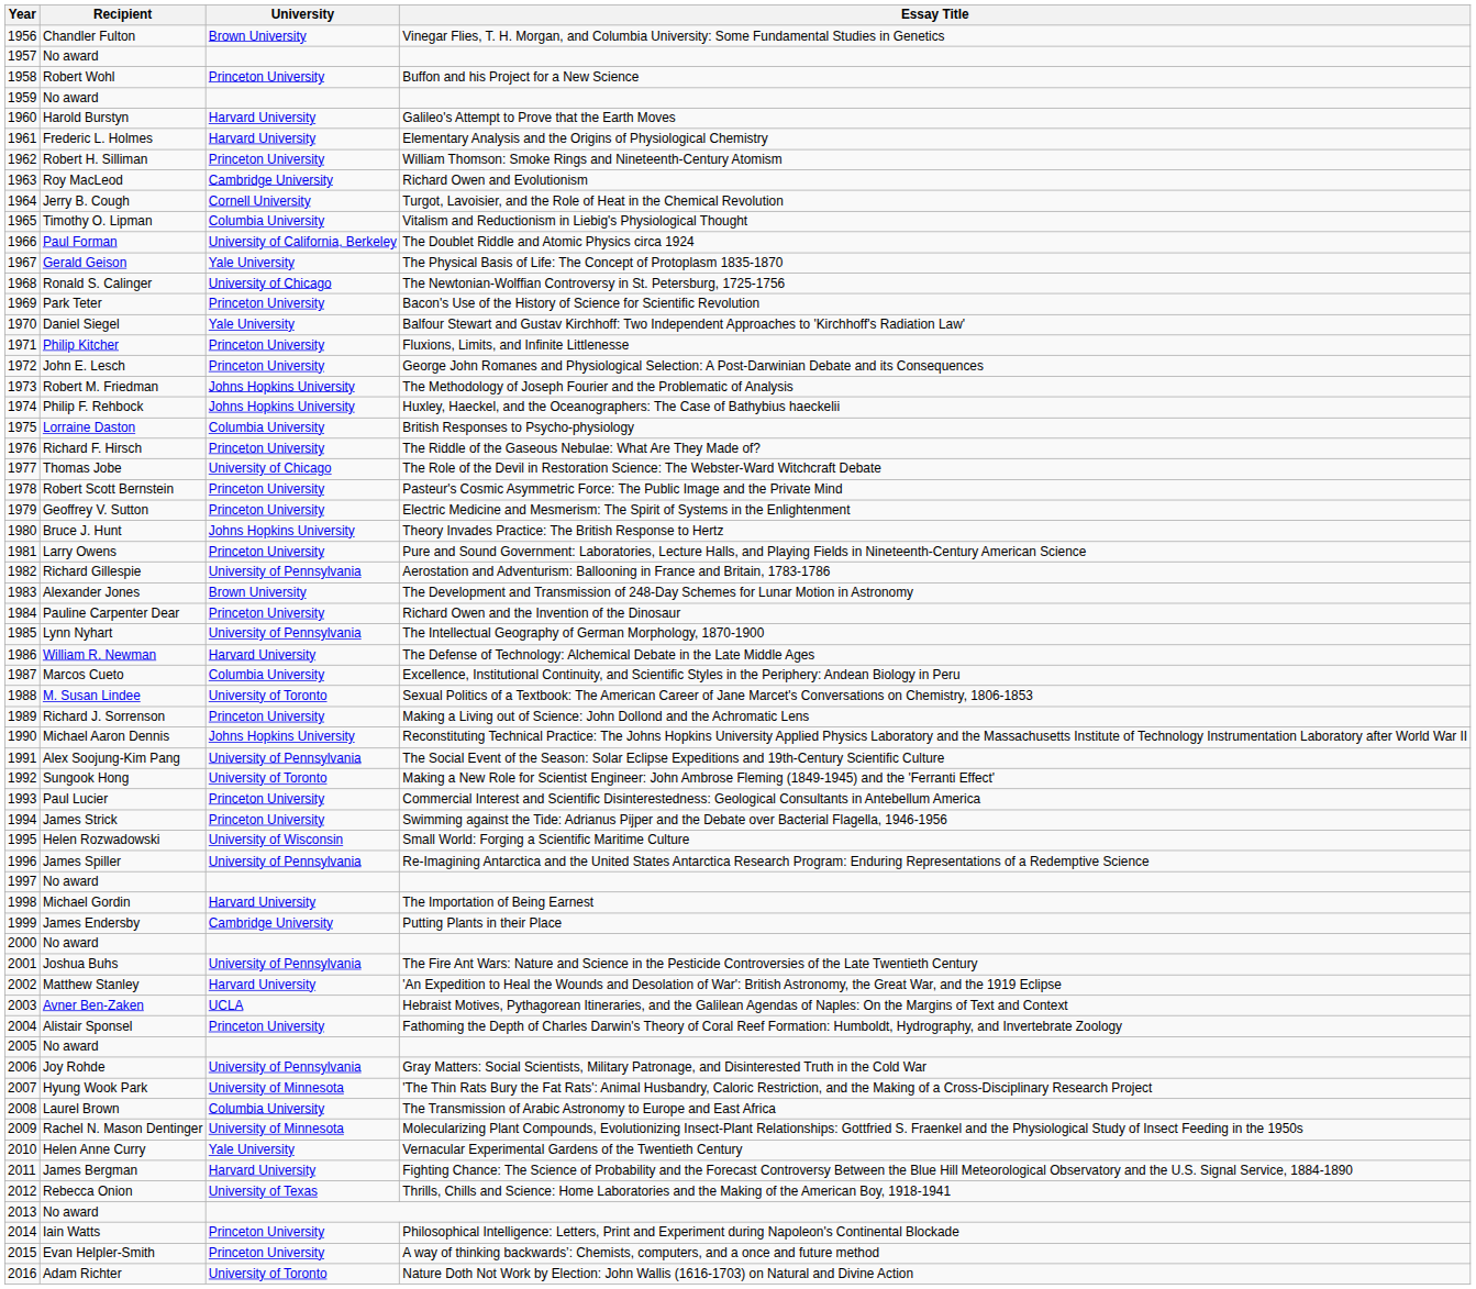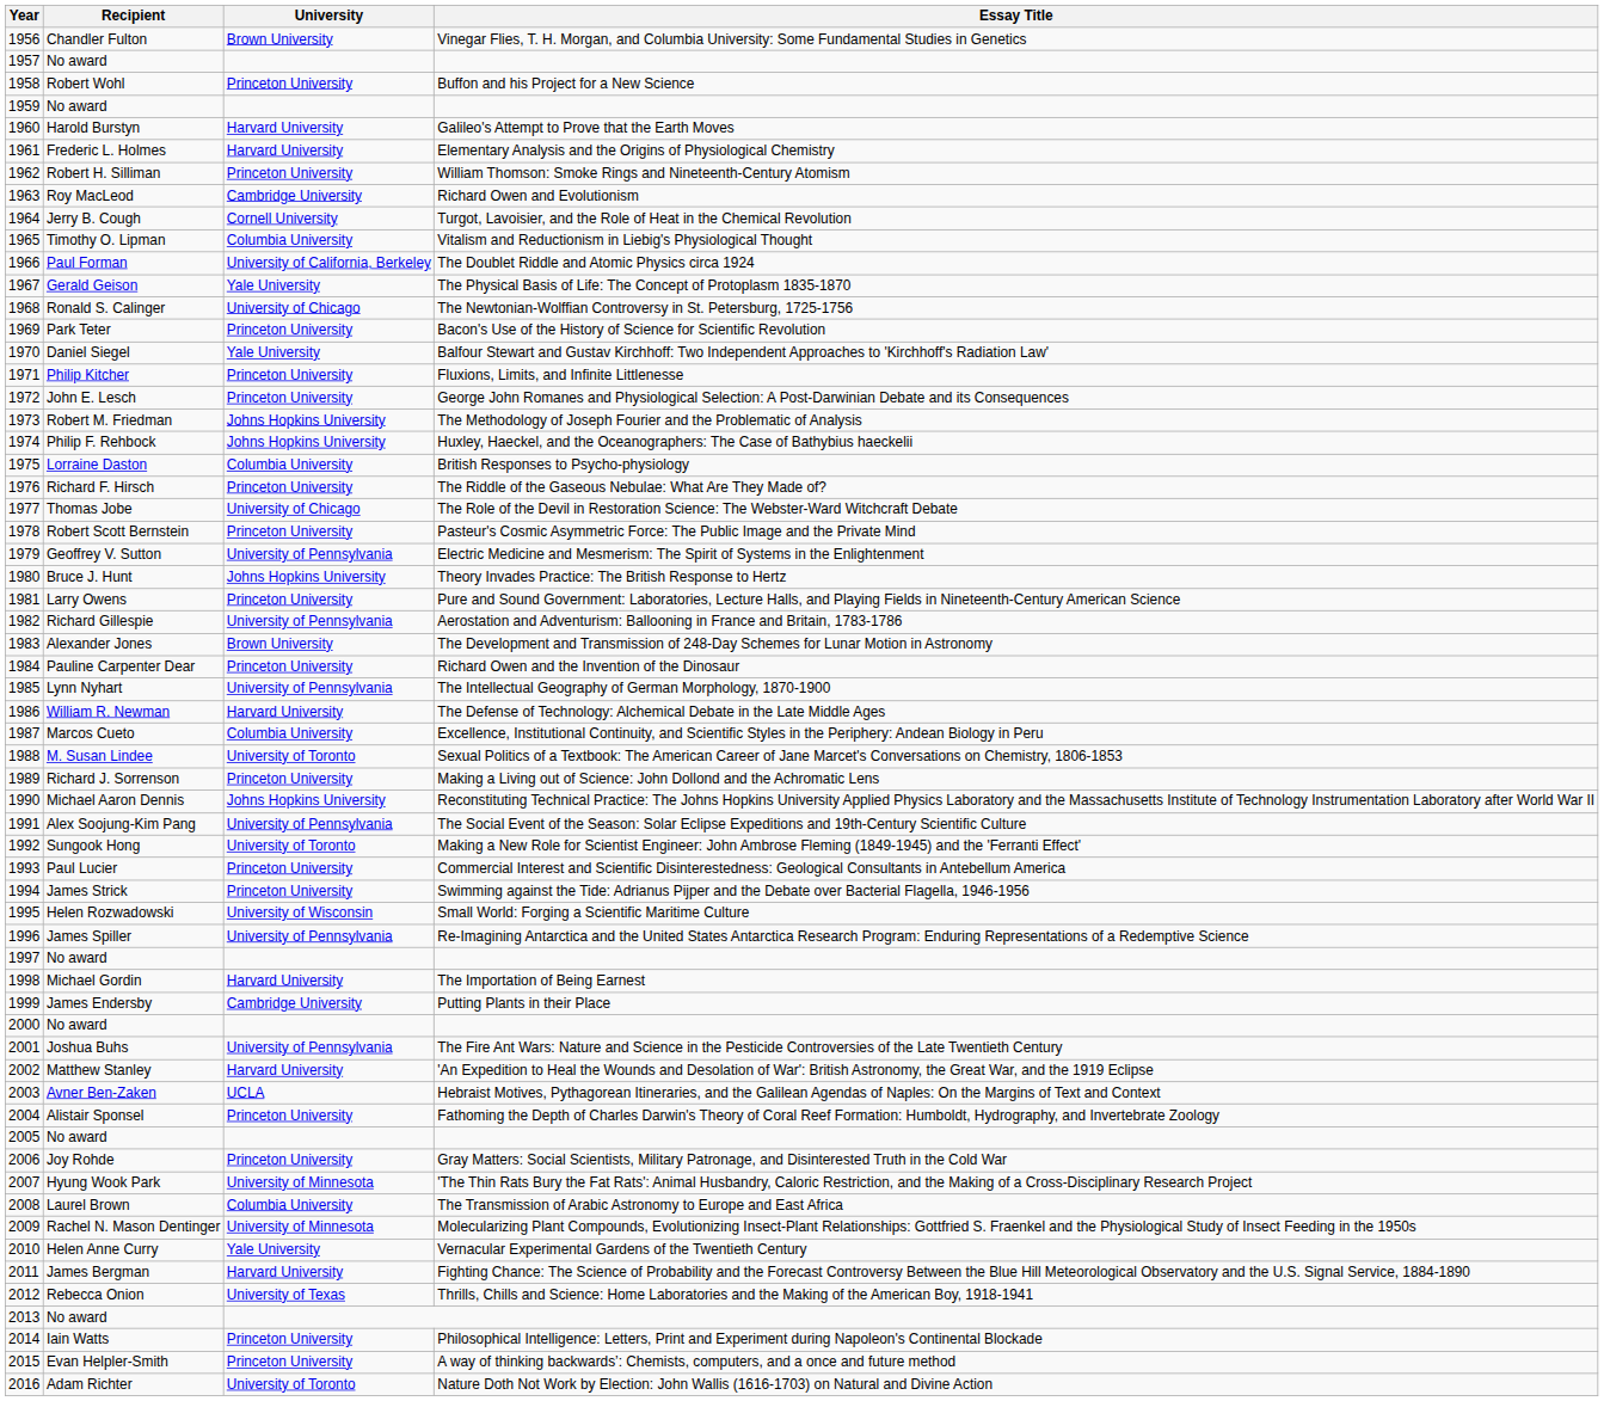 <table class="wikitable">
 <tr>
 <th>Year</th>
 <th>Recipient</th>
 <th>University</th>
 <th>Essay Title</th>
 </tr>
 <tr>
 <td>1956</td>
 <td>Chandler Fulton</td>
 <td><a href='#'>Brown University</a></td>
 <td>Vinegar Flies, T. H. Morgan, and Columbia University: Some Fundamental Studies in Genetics</td>
 </tr>
 <tr>
 <td>1957</td>
 <td>No award</td>
 <td></td>
 </tr>
 <tr>
 <td>1958</td>
 <td>Robert Wohl</td>
 <td><a href='#'>Princeton University</a></td>
 <td>Buffon and his Project for a New Science</td>
 </tr>
 <tr>
 <td>1959</td>
 <td>No award</td>
 <td></td>
 </tr>
 <tr>
 <td>1960</td>
 <td>Harold Burstyn</td>
 <td><a href='#'>Harvard University</a></td>
 <td>Galileo's Attempt to Prove that the Earth Moves</td>
 </tr>
 <tr>
 <td>1961</td>
 <td>Frederic L. Holmes</td>
 <td><a href='#'>Harvard University</a></td>
 <td>Elementary Analysis and the Origins of Physiological Chemistry</td>
 </tr>
 <tr>
 <td>1962</td>
 <td>Robert H. Silliman</td>
 <td><a href='#'>Princeton University</a></td>
 <td>William Thomson: Smoke Rings and Nineteenth-Century Atomism</td>
 </tr>
 <tr>
 <td>1963</td>
 <td>Roy MacLeod</td>
 <td><a href='#'>Cambridge University</a></td>
 <td>Richard Owen and Evolutionism</td>
 </tr>
 <tr>
 <td>1964</td>
 <td>Jerry B. Cough</td>
 <td><a href='#'>Cornell University</a></td>
 <td>Turgot, Lavoisier, and the Role of Heat in the Chemical Revolution</td>
 </tr>
 <tr>
 <td>1965</td>
 <td>Timothy O. Lipman</td>
 <td><a href='#'>Columbia University</a></td>
 <td>Vitalism and Reductionism in Liebig's Physiological Thought</td>
 </tr>
 <tr>
 <td>1966</td>
 <td><a href='#'>Paul Forman</a></td>
 <td><a href='#'>University of California, Berkeley</a></td>
 <td>The Doublet Riddle and Atomic Physics circa 1924</td>
 </tr>
 <tr>
 <td>1967</td>
 <td><a href='#'>Gerald Geison</a></td>
 <td><a href='#'>Yale University</a></td>
 <td>The Physical Basis of Life: The Concept of Protoplasm 1835-1870</td>
 </tr>
 <tr>
 <td>1968</td>
 <td>Ronald S. Calinger</td>
 <td><a href='#'>University of Chicago</a></td>
 <td>The Newtonian-Wolffian Controversy in St. Petersburg, 1725-1756 </td>
 </tr>
 <tr>
 <td>1969</td>
 <td>Park Teter</td>
 <td><a href='#'>Princeton University</a></td>
 <td>Bacon's Use of the History of Science for Scientific Revolution</td>
 </tr>
 <tr>
 <td>1970</td>
 <td>Daniel Siegel</td>
 <td><a href='#'>Yale University</a></td>
 <td>Balfour Stewart and Gustav Kirchhoff: Two Independent Approaches to 'Kirchhoff's Radiation Law'</td>
 </tr>
 <tr>
 <td>1971</td>
 <td><a href='#'>Philip Kitcher</a></td>
 <td><a href='#'>Princeton University</a></td>
 <td>Fluxions, Limits, and Infinite Littlenesse</td>
 </tr>
 <tr>
 <td>1972</td>
 <td>John E. Lesch</td>
 <td><a href='#'>Princeton University</a></td>
 <td>George John Romanes and Physiological Selection: A Post-Darwinian Debate and its Consequences</td>
 </tr>
 <tr>
 <td>1973</td>
 <td>Robert M. Friedman</td>
 <td><a href='#'>Johns Hopkins University</a></td>
 <td>The Methodology of Joseph Fourier and the Problematic of Analysis</td>
 </tr>
 <tr>
 <td>1974</td>
 <td>Philip F. Rehbock</td>
 <td><a href='#'>Johns Hopkins University</a></td>
 <td>Huxley, Haeckel, and the Oceanographers: The Case of Bathybius haeckelii</td>
 </tr>
 <tr>
 <td>1975</td>
 <td><a href='#'>Lorraine Daston</a></td>
 <td><a href='#'>Columbia University</a></td>
 <td>British Responses to Psycho-physiology</td>
 </tr>
 <tr>
 <td>1976</td>
 <td>Richard F. Hirsch</td>
 <td><a href='#'>Princeton University</a></td>
 <td>The Riddle of the Gaseous Nebulae: What Are They Made of?</td>
 </tr>
 <tr>
 <td>1977</td>
 <td>Thomas Jobe</td>
 <td><a href='#'>University of Chicago</a></td>
 <td>The Role of the Devil in Restoration Science: The Webster-Ward Witchcraft Debate</td>
 </tr>
 <tr>
 <td>1978</td>
 <td>Robert Scott Bernstein</td>
 <td><a href='#'>Princeton University</a></td>
 <td>Pasteur's Cosmic Asymmetric Force: The Public Image and the Private Mind</td>
 </tr>
 <tr>
 <td>1979</td>
 <td>Geoffrey V. Sutton</td>
-<td><a href='#'>Princeton University</a></td>
+<td><a href='#'>University of Pennsylvania</a></td>
 <td>Electric Medicine and Mesmerism: The Spirit of Systems in the Enlightenment</td>
 </tr>
 <tr>
 <td>1980</td>
 <td>Bruce J. Hunt</td>
 <td><a href='#'>Johns Hopkins University</a></td>
 <td>Theory Invades Practice: The British Response to Hertz</td>
 </tr>
 <tr>
 <td>1981</td>
 <td>Larry Owens</td>
 <td><a href='#'>Princeton University</a></td>
 <td>Pure and Sound Government: Laboratories, Lecture Halls, and Playing Fields in Nineteenth-Century American Science</td>
 </tr>
 <tr>
 <td>1982</td>
 <td>Richard Gillespie</td>
 <td><a href='#'>University of Pennsylvania</a></td>
 <td>Aerostation and Adventurism: Ballooning in France and Britain, 1783-1786</td>
 </tr>
 <tr>
 <td>1983</td>
 <td>Alexander Jones</td>
 <td><a href='#'>Brown University</a></td>
 <td>The Development and Transmission of 248-Day Schemes for Lunar Motion in Astronomy</td>
 </tr>
 <tr>
 <td>1984</td>
 <td>Pauline Carpenter Dear</td>
 <td><a href='#'>Princeton University</a></td>
 <td>Richard Owen and the Invention of the Dinosaur</td>
 </tr>
 <tr>
 <td>1985</td>
 <td>Lynn Nyhart</td>
 <td><a href='#'>University of Pennsylvania</a></td>
 <td>The Intellectual Geography of German Morphology, 1870-1900</td>
 </tr>
 <tr>
 <td>1986</td>
 <td><a href='#'>William R. Newman</a></td>
 <td><a href='#'>Harvard University</a></td>
 <td>The Defense of Technology: Alchemical Debate in the Late Middle Ages</td>
 </tr>
 <tr>
 <td>1987</td>
 <td>Marcos Cueto</td>
 <td><a href='#'>Columbia University</a></td>
 <td>Excellence, Institutional Continuity, and Scientific Styles in the Periphery: Andean Biology in Peru</td>
 </tr>
 <tr>
 <td>1988</td>
 <td><a href='#'>M. Susan Lindee</a></td>
 <td><a href='#'>University of Toronto</a></td>
 <td>Sexual Politics of a Textbook: The American Career of Jane Marcet's Conversations on Chemistry, 1806-1853</td>
 </tr>
 <tr>
 <td>1989</td>
 <td>Richard J. Sorrenson</td>
 <td><a href='#'>Princeton University</a></td>
 <td>Making a Living out of Science: John Dollond and the Achromatic Lens</td>
 </tr>
 <tr>
 <td>1990</td>
 <td>Michael Aaron Dennis</td>
 <td><a href='#'>Johns Hopkins University</a></td>
 <td>Reconstituting Technical Practice: The Johns Hopkins University Applied Physics Laboratory and the Massachusetts Institute of Technology Instrumentation Laboratory after World War II</td>
 </tr>
 <tr>
 <td>1991</td>
 <td>Alex Soojung-Kim Pang</td>
 <td><a href='#'>University of Pennsylvania</a></td>
 <td>The Social Event of the Season: Solar Eclipse Expeditions and 19th-Century Scientific Culture</td>
 </tr>
 <tr>
 <td>1992</td>
 <td>Sungook Hong</td>
 <td><a href='#'>University of Toronto</a></td>
 <td>Making a New Role for Scientist Engineer: John Ambrose Fleming (1849-1945) and the 'Ferranti Effect'</td>
 </tr>
 <tr>
 <td>1993</td>
 <td>Paul Lucier</td>
 <td><a href='#'>Princeton University</a></td>
 <td>Commercial Interest and Scientific Disinterestedness: Geological Consultants in Antebellum America</td>
 </tr>
 <tr>
 <td>1994</td>
 <td>James Strick</td>
 <td><a href='#'>Princeton University</a></td>
 <td>Swimming against the Tide: Adrianus Pijper and the Debate over Bacterial Flagella, 1946-1956</td>
 </tr>
 <tr>
 <td>1995</td>
 <td>Helen Rozwadowski</td>
 <td><a href='#'>University of Wisconsin</a></td>
 <td>Small World: Forging a Scientific Maritime Culture</td>
 </tr>
 <tr>
 <td>1996</td>
 <td>James Spiller</td>
 <td><a href='#'>University of Pennsylvania</a></td>
 <td>Re-Imagining Antarctica and the United States Antarctica Research Program: Enduring Representations of a Redemptive Science</td>
 </tr>
 <tr>
 <td>1997</td>
 <td>No award</td>
 <td></td>
 </tr>
 <tr>
 <td>1998</td>
 <td>Michael Gordin</td>
 <td><a href='#'>Harvard University</a></td>
 <td>The Importation of Being Earnest</td>
 </tr>
 <tr>
 <td>1999</td>
 <td>James Endersby</td>
 <td><a href='#'>Cambridge University</a></td>
 <td>Putting Plants in their Place</td>
 </tr>
 <tr>
 <td>2000</td>
 <td>No award</td>
 <td></td>
 </tr>
 <tr>
 <td>2001</td>
 <td>Joshua Buhs</td>
 <td><a href='#'>University of Pennsylvania</a></td>
 <td>The Fire Ant Wars: Nature and Science in the Pesticide Controversies of the Late Twentieth Century</td>
 </tr>
 <tr>
 <td>2002</td>
 <td>Matthew Stanley</td>
 <td><a href='#'>Harvard University</a></td>
 <td>'An Expedition to Heal the Wounds and Desolation of War': British Astronomy, the Great War, and the 1919 Eclipse</td>
 </tr>
 <tr>
 <td>2003</td>
 <td><a href='#'>Avner Ben-Zaken</a></td>
 <td><a href='#'>UCLA</a></td>
 <td>Hebraist Motives, Pythagorean Itineraries, and the Galilean Agendas of Naples: On the Margins of Text and Context</td>
 </tr>
 <tr>
 <td>2004</td>
 <td>Alistair Sponsel</td>
 <td><a href='#'>Princeton University</a></td>
 <td>Fathoming the Depth of Charles Darwin's Theory of Coral Reef Formation: Humboldt, Hydrography, and Invertebrate Zoology</td>
 </tr>
 <tr>
 <td>2005</td>
 <td>No award</td>
 <td></td>
 </tr>
 <tr>
 <td>2006</td>
 <td>Joy Rohde</td>
-<td><a href='#'>University of Pennsylvania</a></td>
+<td><a href='#'>Princeton University</a></td>
 <td>Gray Matters: Social Scientists, Military Patronage, and Disinterested Truth in the Cold War</td>
 </tr>
 <tr>
 <td>2007</td>
 <td>Hyung Wook Park</td>
 <td><a href='#'>University of Minnesota</a></td>
 <td>'The Thin Rats Bury the Fat Rats': Animal Husbandry, Caloric Restriction, and the Making of a Cross-Disciplinary Research Project</td>
 </tr>
 <tr>
 <td>2008</td>
 <td>Laurel Brown</td>
 <td><a href='#'>Columbia University</a></td>
 <td>The Transmission of Arabic Astronomy to Europe and East Africa</td>
 </tr>
 <tr>
 <td>2009</td>
 <td>Rachel N. Mason Dentinger</td>
 <td><a href='#'>University of Minnesota</a></td>
 <td>Molecularizing Plant Compounds, Evolutionizing Insect-Plant Relationships: Gottfried S. Fraenkel and the Physiological Study of Insect Feeding in the 1950s</td>
 </tr>
 <tr>
 <td>2010</td>
 <td>Helen Anne Curry</td>
 <td><a href='#'>Yale University</a></td>
 <td>Vernacular Experimental Gardens of the Twentieth Century</td>
 </tr>
 <tr>
 <td>2011</td>
 <td>James Bergman</td>
 <td><a href='#'>Harvard University</a></td>
 <td>Fighting Chance: The Science of Probability and the Forecast Controversy Between the Blue Hill Meteorological Observatory and the U.S. Signal Service, 1884-1890</td>
 </tr>
 <tr>
 <td>2012</td>
 <td>Rebecca Onion</td>
 <td><a href='#'>University of Texas</a></td>
 <td>Thrills, Chills and Science: Home Laboratories and the Making of the American Boy, 1918-1941</td>
 </tr>
 <tr>
 <td>2013</td>
 <td>No award</td>
 </tr>
 <tr>
 <td>2014</td>
 <td>Iain Watts</td>
 <td><a href='#'>Princeton University</a></td>
 <td>Philosophical Intelligence: Letters, Print and Experiment during Napoleon's Continental Blockade</td>
 </tr>
 <tr>
 <td>2015</td>
 <td>Evan Helpler-Smith</td>
 <td><a href='#'>Princeton University</a></td>
 <td>A way of thinking backwards’: Chemists, computers, and a once and future method</td>
 </tr>
 <tr>
 <td>2016</td>
 <td>Adam Richter</td>
 <td><a href='#'>University of Toronto</a></td>
 <td>Nature Doth Not Work by Election: John Wallis (1616-1703) on Natural and Divine Action</td>
 </tr>
 </table>
